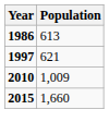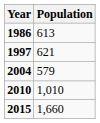 <table class="wikitable">
 <tr>
 <th>Year</th>
 <th>Population</th>
 </tr>
 <tr>
 <td><strong>1986</strong></td>
 <td>613</td>
 </tr>
 <tr>
 <td><strong>1997</strong></td>
 <td>621</td>
 </tr>
 <tr>
+<td><strong>2004</strong></td>
+<td>579</td>
+</tr>
+<tr>
 <td><strong>2010</strong></td>
-<td>1,009</td>
+<td>1,010</td>
 </tr>
 <tr>
 <td><strong>2015</strong></td>
 <td>1,660</td>
 </tr>
 </table>
